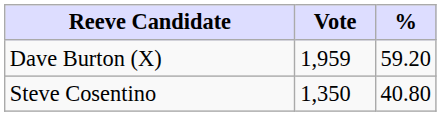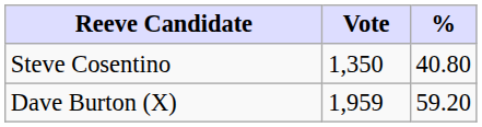 <table class="wikitable">
 <tr>
 <th style="background:#ddf; width:200px;">Reeve Candidate </th>
 <th style="background:#ddf; width:50px;">Vote</th>
 <th style="background:#ddf; width:30px;">%</th>
 </tr>
 <tr>
+<td>Steve Cosentino</td>
+<td>1,350</td>
+<td>40.80</td>
+</tr>
+<tr>
 <td>Dave Burton (X)</td>
 <td>1,959</td>
 <td>59.20</td>
 </tr>
-<tr>
-<td>Steve Cosentino</td>
-<td>1,350</td>
-<td>40.80</td>
-</tr>
 </table>
